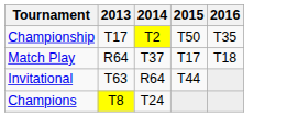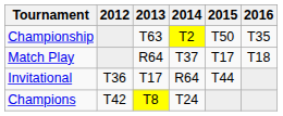 <table class="wikitable" style="text-align:center;">
 <tr>
 <th>Tournament</th>
+<th>2012</th>
 <th>2013</th>
 <th>2014</th>
 <th>2015</th>
 <th>2016</th>
 </tr>
 <tr>
 <td align="left"><a href='#'>Championship</a></td>
-<td>T17</td>
+<td style="background:#eeeeee;"></td>
+<td>T63</td>
 <td style="background:yellow;">T2</td>
 <td>T50</td>
 <td>T35</td>
 </tr>
 <tr>
 <td align="left"><a href='#'>Match Play</a></td>
+<td style="background:#eeeeee;"></td>
 <td>R64</td>
 <td>T37</td>
 <td>T17</td>
 <td>T18</td>
 </tr>
 <tr>
 <td align="left"><a href='#'>Invitational</a></td>
-<td>T63</td>
+<td>T36</td>
+<td>T17</td>
 <td>R64</td>
 <td>T44</td>
 <td style="background:#eeeeee;"></td>
 </tr>
 <tr>
 <td align="left"><a href='#'>Champions</a></td>
+<td>T42</td>
 <td style="background:yellow;">T8</td>
 <td>T24</td>
 <td style="background:#eeeeee;"></td>
 <td style="background:#eeeeee;"></td>
 </tr>
 </table>
